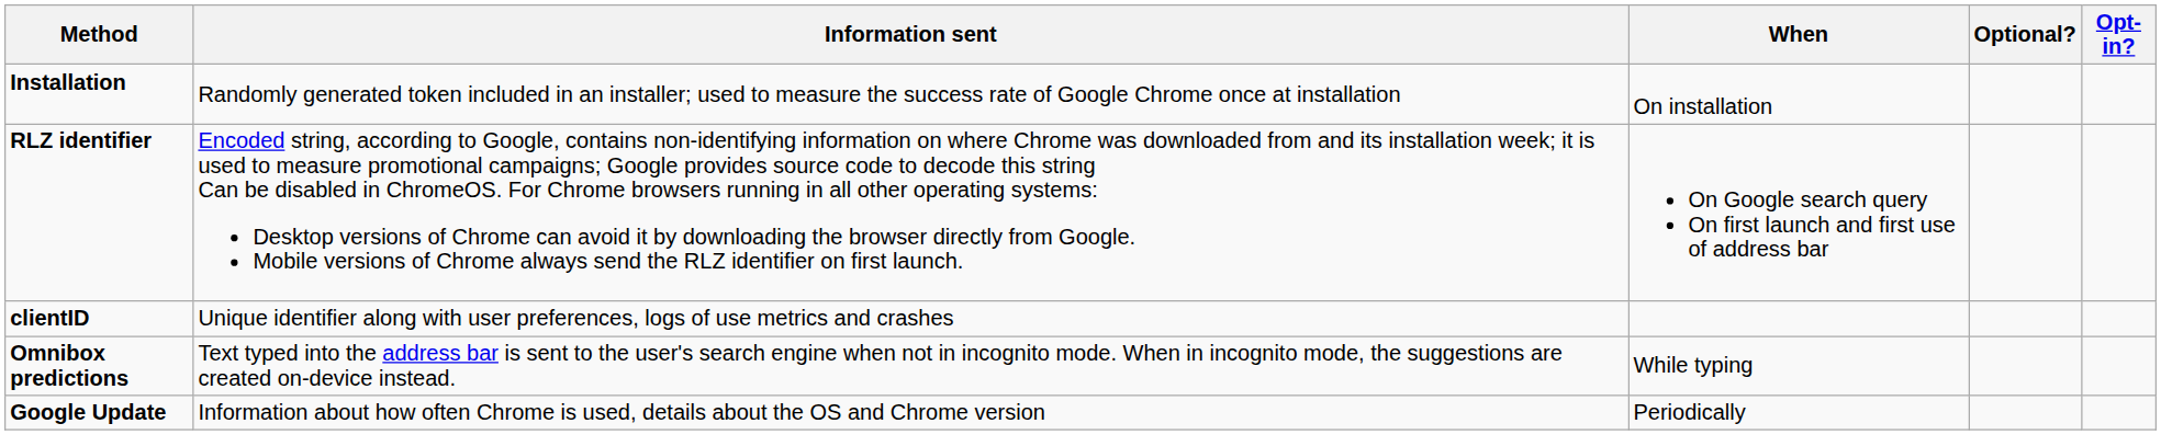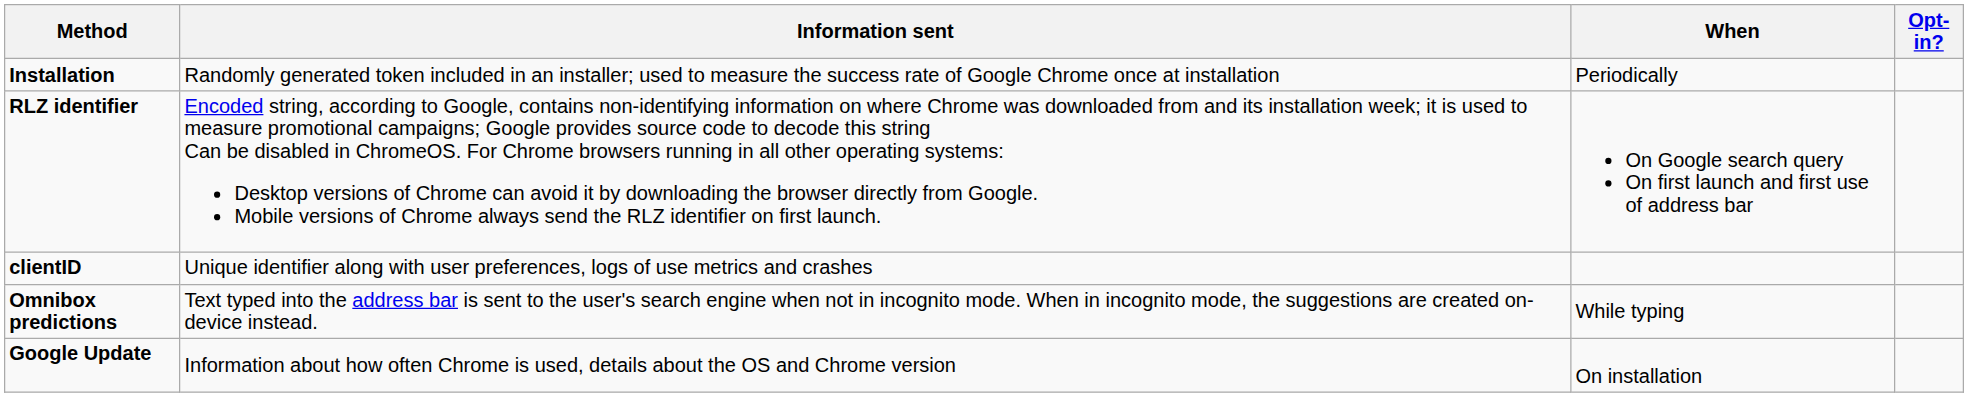 <table class="wikitable">
 <tr>
 <th>Method</th>
 <th>Information sent</th>
 <th>When</th>
-<th>Optional?</th>
 <th><a href='#'>Opt-in?</a></th>
 </tr>
 <tr>
 <td valign="top"><strong>Installation</strong></td>
 <td>Randomly generated token included in an installer; used to measure the success rate of Google Chrome once at installation</td>
-<td><br>On installation</td>
-<td></td>
+<td>Periodically</td>
 <td></td>
 </tr>
 <tr>
 <td valign="top"><strong>RLZ identifier</strong></td>
 <td><a href='#'>Encoded</a> string, according to Google, contains non-identifying information on where Chrome was downloaded from and its installation week; it is used to measure promotional campaigns; Google provides source code to decode this string<br>Can be disabled in ChromeOS. For Chrome browsers running in all other operating systems:<ul><li>Desktop versions of Chrome can avoid it by downloading the browser directly from Google.</li><li>Mobile versions of Chrome always send the RLZ identifier on first launch.</li></ul></td>
 <td><br><ul><li>On Google search query</li><li>On first launch and first use of address bar</li></ul></td>
-<td><br></td>
 <td></td>
 </tr>
 <tr>
 <td valign="top"><strong>clientID</strong></td>
 <td>Unique identifier along with user preferences, logs of use metrics and crashes</td>
-<td></td>
 <td></td>
 <td></td>
 </tr>
 <tr>
 <td valign="top"><strong>Omnibox predictions</strong></td>
 <td>Text typed into the <a href='#'>address bar</a> is sent to the user's search engine when not in incognito mode. When in incognito mode, the suggestions are created on-device instead.</td>
 <td>While typing</td>
 <td></td>
-<td></td>
 </tr>
 <tr>
 <td valign="top"><strong>Google Update</strong></td>
 <td>Information about how often Chrome is used, details about the OS and Chrome version</td>
-<td>Periodically</td>
-<td><br></td>
+<td><br>On installation</td>
 <td></td>
 </tr>
 </table>
